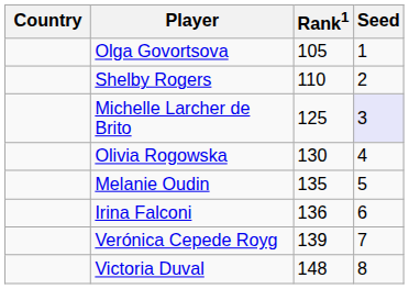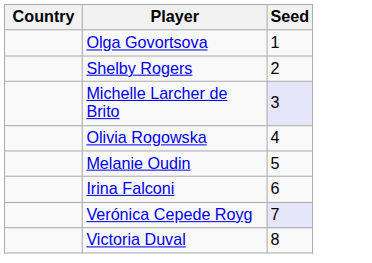 <table class="sortable wikitable">
 <tr>
 <th width="70">Country</th>
 <th width="175">Player</th>
-<th>Rank<sup>1</sup></th>
 <th>Seed</th>
 </tr>
 <tr>
 <td></td>
 <td><a href='#'>Olga Govortsova</a></td>
-<td>105</td>
 <td>1</td>
 </tr>
 <tr>
 <td></td>
 <td><a href='#'>Shelby Rogers</a></td>
-<td>110</td>
 <td>2</td>
 </tr>
 <tr>
 <td></td>
 <td><a href='#'>Michelle Larcher de Brito</a></td>
-<td>125</td>
 <td style="background: lavender;">3</td>
 </tr>
 <tr>
 <td></td>
 <td><a href='#'>Olivia Rogowska</a></td>
-<td>130</td>
 <td>4</td>
 </tr>
 <tr>
 <td></td>
 <td><a href='#'>Melanie Oudin</a></td>
-<td>135</td>
 <td>5</td>
 </tr>
 <tr>
 <td></td>
 <td><a href='#'>Irina Falconi</a></td>
-<td>136</td>
 <td>6</td>
 </tr>
 <tr>
 <td></td>
 <td><a href='#'>Verónica Cepede Royg</a></td>
-<td>139</td>
-<td>7</td>
+<td style="background: lavender;">7</td>
 </tr>
 <tr>
 <td></td>
 <td><a href='#'>Victoria Duval</a></td>
-<td>148</td>
 <td>8</td>
 </tr>
 </table>
